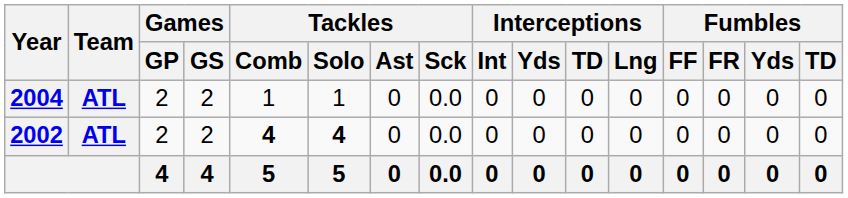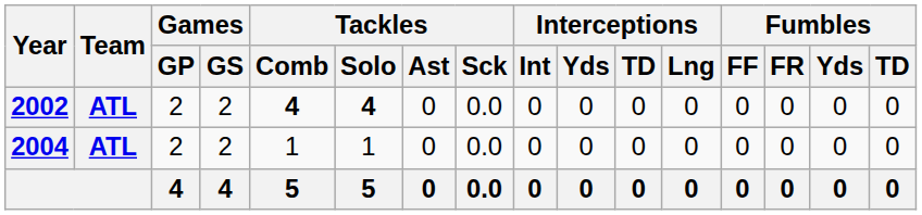 <table class="wikitable" style="text-align:center">
 <tr>
 <th rowspan="2">Year</th>
 <th rowspan="2">Team</th>
 <th colspan="2">Games</th>
 <th colspan="4">Tackles</th>
 <th colspan="4">Interceptions</th>
 <th colspan="4">Fumbles</th>
 </tr>
 <tr>
 <th>GP</th>
 <th>GS</th>
 <th>Comb</th>
 <th>Solo</th>
 <th>Ast</th>
 <th>Sck</th>
 <th>Int</th>
 <th>Yds</th>
 <th>TD</th>
 <th>Lng</th>
 <th>FF</th>
 <th>FR</th>
 <th>Yds</th>
 <th>TD</th>
 </tr>
 <tr>
-<th><a href='#'>2004</a></th>
+<th><a href='#'>2002</a></th>
 <th><a href='#'>ATL</a></th>
 <td>2</td>
 <td>2</td>
-<td>1</td>
-<td>1</td>
+<td><strong>4</strong></td>
+<td><strong>4</strong></td>
 <td>0</td>
 <td>0.0</td>
 <td>0</td>
 <td>0</td>
 <td>0</td>
 <td>0</td>
 <td>0</td>
 <td>0</td>
 <td>0</td>
 <td>0</td>
 </tr>
 <tr>
-<th><a href='#'>2002</a></th>
+<th><a href='#'>2004</a></th>
 <th><a href='#'>ATL</a></th>
 <td>2</td>
 <td>2</td>
-<td><strong>4</strong></td>
-<td><strong>4</strong></td>
+<td>1</td>
+<td>1</td>
 <td>0</td>
 <td>0.0</td>
 <td>0</td>
 <td>0</td>
 <td>0</td>
 <td>0</td>
 <td>0</td>
 <td>0</td>
 <td>0</td>
 <td>0</td>
 </tr>
 <tr>
 <th colspan="2"></th>
 <th>4</th>
 <th>4</th>
 <th>5</th>
 <th>5</th>
 <th>0</th>
 <th>0.0</th>
 <th>0</th>
 <th>0</th>
 <th>0</th>
 <th>0</th>
 <th>0</th>
 <th>0</th>
 <th>0</th>
 <th>0</th>
 </tr>
 </table>
